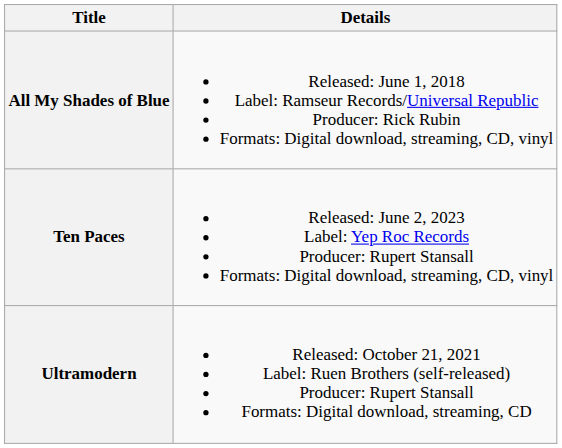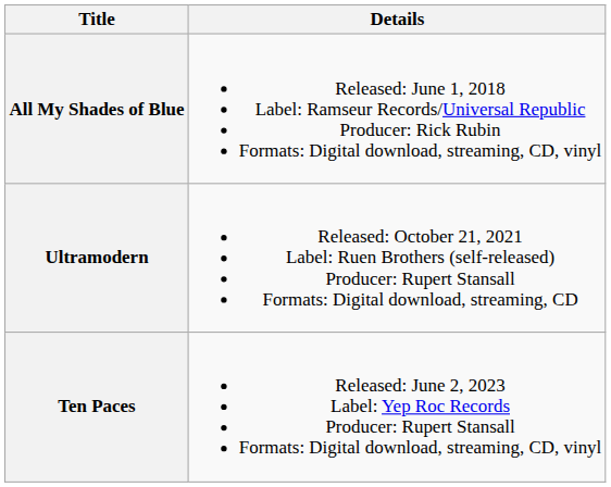 <table class="wikitable plainrowheaders" style="text-align:center;">
 <tr>
 <th scope="col">Title</th>
 <th scope="col">Details</th>
 </tr>
 <tr>
 <th scope="row"><strong>All My Shades of Blue</strong></th>
 <td><br><ul><li>Released: June 1, 2018</li><li>Label: Ramseur Records/<a href='#'>Universal Republic</a></li><li>Producer: Rick Rubin</li><li>Formats: Digital download, streaming, CD, vinyl</li></ul></td>
 </tr>
 <tr>
+<th scope="row"><strong>Ultramodern</strong></th>
+<td><br><ul><li>Released: October 21, 2021</li><li>Label: Ruen Brothers (self-released)</li><li>Producer: Rupert Stansall</li><li>Formats: Digital download, streaming, CD</li></ul></td>
+</tr>
+<tr>
 <th scope="row"><strong>Ten Paces</strong></th>
 <td><br><ul><li>Released: June 2, 2023</li><li>Label: <a href='#'>Yep Roc Records</a></li><li>Producer: Rupert Stansall</li><li>Formats: Digital download, streaming, CD, vinyl</li></ul></td>
 </tr>
-<tr>
-<th scope="row"><strong>Ultramodern</strong></th>
-<td><br><ul><li>Released: October 21, 2021</li><li>Label: Ruen Brothers (self-released)</li><li>Producer: Rupert Stansall</li><li>Formats: Digital download, streaming, CD</li></ul></td>
-</tr>
 </table>
